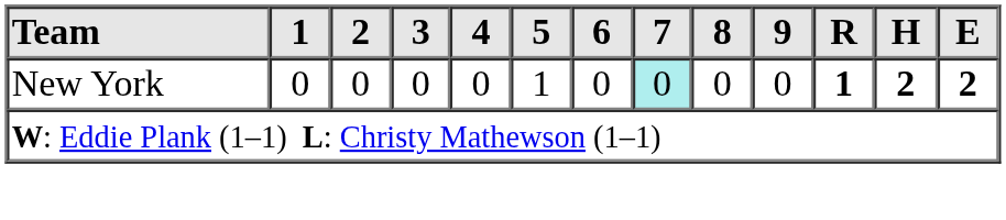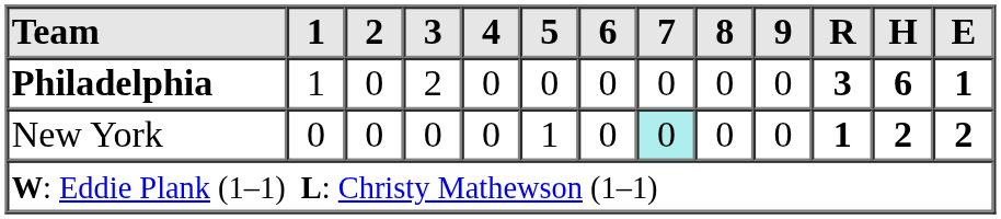 <table border=1 cellspacing=0 width=425 style="margin-left:3em;">
 <tr style="text-align:center; background-color:#e6e6e6;">
 <th align=left width=125>Team</th>
 <th width=25>1</th>
 <th width=25>2</th>
 <th width=25>3</th>
 <th width=25>4</th>
 <th width=25>5</th>
 <th width=25>6</th>
 <th width=25>7</th>
 <th width=25>8</th>
 <th width=25>9</th>
 <th width=25>R</th>
 <th width=25>H</th>
 <th width=25>E</th>
+</tr>
+<tr style="text-align:center;">
+<td align=left><strong>Philadelphia</strong></td>
+<td>1</td>
+<td>0</td>
+<td>2</td>
+<td>0</td>
+<td>0</td>
+<td>0</td>
+<td>0</td>
+<td>0</td>
+<td>0</td>
+<td><strong>3</strong></td>
+<td><strong>6</strong></td>
+<td><strong>1</strong></td>
 </tr>
 <tr style="text-align:center;">
 <td align=left>New York</td>
 <td>0</td>
 <td>0</td>
 <td>0</td>
 <td>0</td>
 <td>1</td>
 <td>0</td>
 <td style="background: paleturquoise;">0</td>
 <td>0</td>
 <td>0</td>
 <td><strong>1</strong></td>
 <td><strong>2</strong></td>
 <td><strong>2</strong></td>
 </tr>
 <tr style="text-align:left;">
 <td colspan=13><small><strong>W</strong>: <a href='#'>Eddie Plank</a> (1–1)  <strong>L</strong>: <a href='#'>Christy Mathewson</a> (1–1)</small></td>
 </tr>
 </table>
